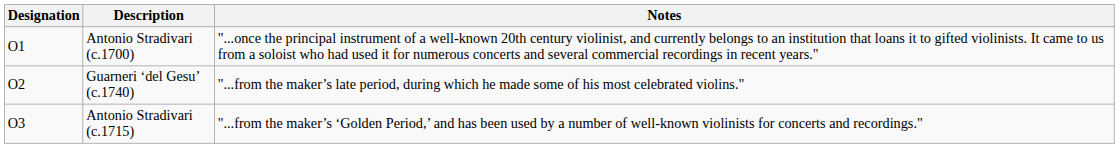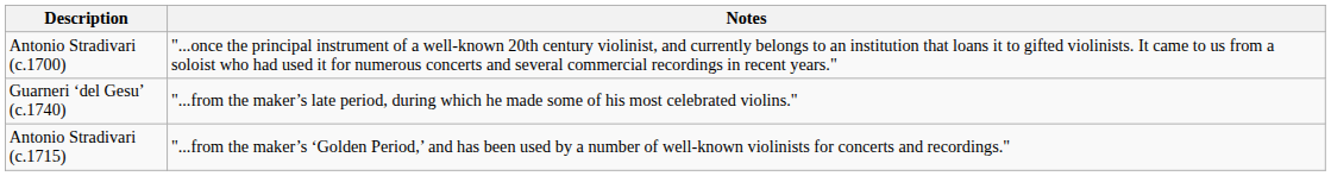 <table class="wikitable">
 <tr>
-<th>Designation</th>
 <th>Description</th>
 <th>Notes</th>
 </tr>
 <tr>
-<td>O1</td>
 <td>Antonio Stradivari (c.1700)</td>
 <td>"...once the principal instrument of a well-known 20th century violinist, and currently belongs to an institution that loans it to gifted violinists. It came to us from a soloist who had used it for numerous concerts and several commercial recordings in recent years."</td>
 </tr>
 <tr>
-<td>O2</td>
 <td>Guarneri ‘del Gesu’ (c.1740)</td>
 <td>"...from the maker’s late period, during which he made some of his most celebrated violins."</td>
 </tr>
 <tr>
-<td>O3</td>
 <td>Antonio Stradivari (c.1715)</td>
 <td>"...from the maker’s ‘Golden Period,’ and has been used by a number of well-known violinists for concerts and recordings."</td>
 </tr>
 </table>
